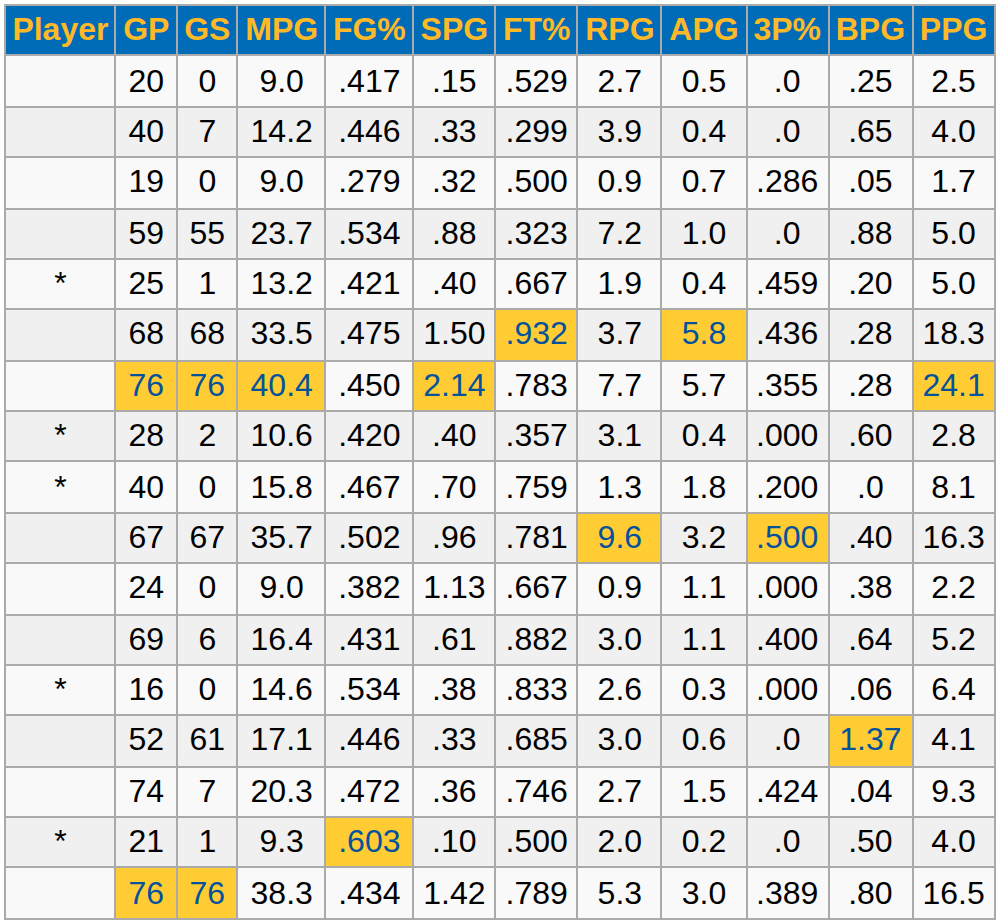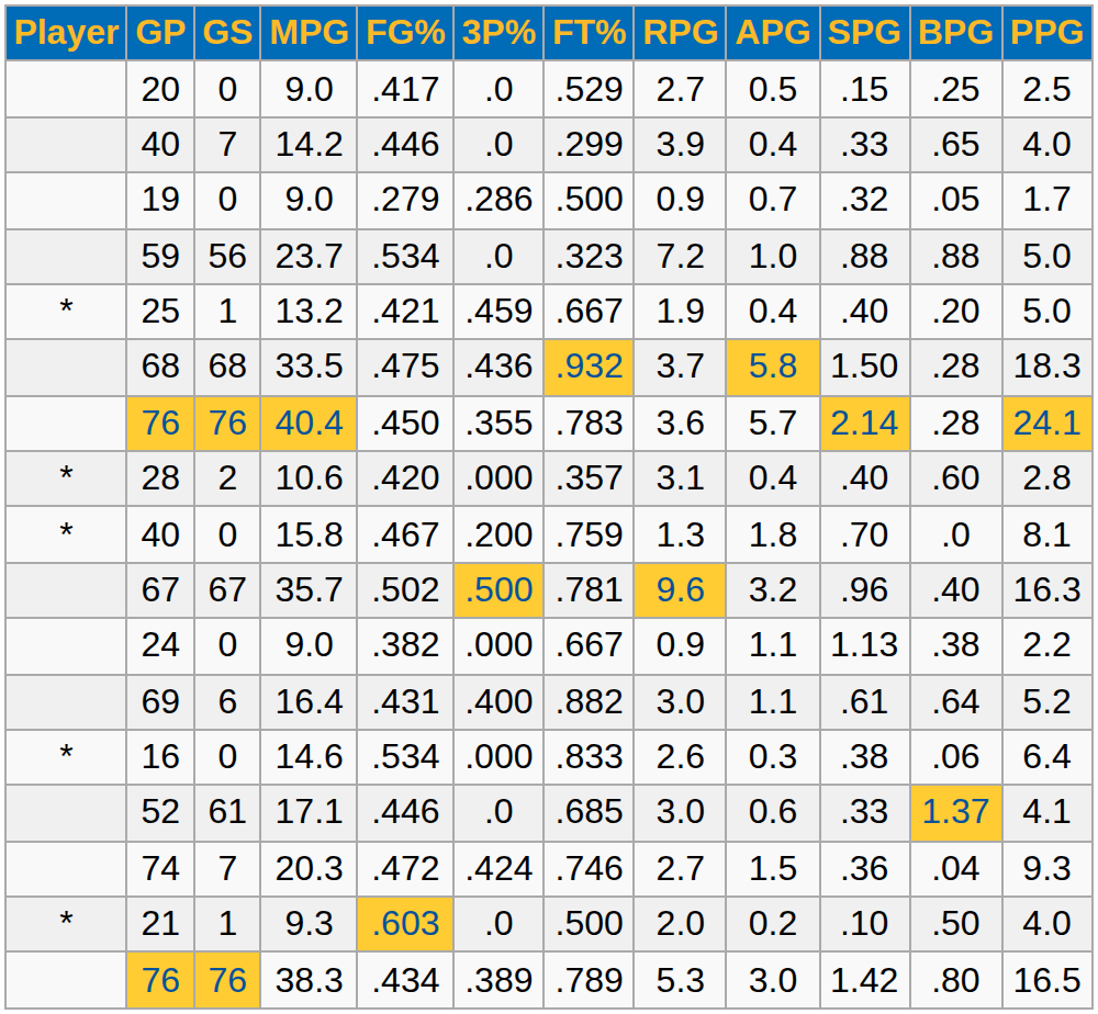 <table class="wikitable sortable" style="text-align:right;">
 <tr>
 <th style="background:#006bb6; color:#fdb927">Player</th>
 <th style="background:#006bb6; color:#fdb927">GP</th>
 <th style="background:#006bb6; color:#fdb927">GS</th>
 <th style="background:#006bb6; color:#fdb927">MPG</th>
 <th style="background:#006bb6; color:#fdb927">FG%</th>
-<th style="background:#006bb6; color:#fdb927">SPG</th>
+<th style="background:#006bb6; color:#fdb927">3P%</th>
 <th style="background:#006bb6; color:#fdb927">FT%</th>
 <th style="background:#006bb6; color:#fdb927">RPG</th>
 <th style="background:#006bb6; color:#fdb927">APG</th>
-<th style="background:#006bb6; color:#fdb927">3P%</th>
+<th style="background:#006bb6; color:#fdb927">SPG</th>
 <th style="background:#006bb6; color:#fdb927">BPG</th>
 <th style="background:#006bb6; color:#fdb927">PPG</th>
 </tr>
 <tr align="center" bgcolor="">
 <td></td>
 <td>20</td>
 <td>0</td>
 <td>9.0</td>
 <td>.417</td>
-<td>.15</td>
+<td>.0</td>
 <td>.529</td>
 <td>2.7</td>
 <td>0.5</td>
-<td>.0</td>
+<td>.15</td>
 <td>.25</td>
 <td>2.5</td>
 </tr>
 <tr align="center" bgcolor="#f0f0f0">
 <td></td>
 <td>40</td>
 <td>7</td>
 <td>14.2</td>
 <td>.446</td>
-<td>.33</td>
+<td>.0</td>
 <td>.299</td>
 <td>3.9</td>
 <td>0.4</td>
-<td>.0</td>
+<td>.33</td>
 <td>.65</td>
 <td>4.0</td>
 </tr>
 <tr align="center" bgcolor="">
 <td></td>
 <td>19</td>
 <td>0</td>
 <td>9.0</td>
 <td>.279</td>
-<td>.32</td>
+<td>.286</td>
 <td>.500</td>
 <td>0.9</td>
 <td>0.7</td>
-<td>.286</td>
+<td>.32</td>
 <td>.05</td>
 <td>1.7</td>
 </tr>
 <tr align="center" bgcolor="#f0f0f0">
 <td></td>
 <td>59</td>
-<td>55</td>
+<td>56</td>
 <td>23.7</td>
 <td>.534</td>
-<td>.88</td>
+<td>.0</td>
 <td>.323</td>
 <td>7.2</td>
 <td>1.0</td>
-<td>.0</td>
+<td>.88</td>
 <td>.88</td>
 <td>5.0</td>
 </tr>
 <tr align="center" bgcolor="">
 <td>*</td>
 <td>25</td>
 <td>1</td>
 <td>13.2</td>
 <td>.421</td>
-<td>.40</td>
+<td>.459</td>
 <td>.667</td>
 <td>1.9</td>
 <td>0.4</td>
-<td>.459</td>
+<td>.40</td>
 <td>.20</td>
 <td>5.0</td>
 </tr>
 <tr align="center" bgcolor="#f0f0f0">
 <td></td>
 <td>68</td>
 <td>68</td>
 <td>33.5</td>
 <td>.475</td>
-<td>1.50</td>
+<td>.436</td>
 <td style="background:#FFCC33;color:#04529c;">.932</td>
 <td>3.7</td>
 <td style="background:#FFCC33;color:#04529c;">5.8</td>
-<td>.436</td>
+<td>1.50</td>
 <td>.28</td>
 <td>18.3</td>
 </tr>
 <tr align="center" bgcolor="">
 <td></td>
 <td style="background:#FFCC33;color:#04529c;">76</td>
 <td style="background:#FFCC33;color:#04529c;">76</td>
 <td style="background:#FFCC33;color:#04529c;">40.4</td>
 <td>.450</td>
+<td>.355</td>
+<td>.783</td>
+<td>3.6</td>
+<td>5.7</td>
 <td style="background:#FFCC33;color:#04529c;">2.14</td>
-<td>.783</td>
-<td>7.7</td>
-<td>5.7</td>
-<td>.355</td>
 <td>.28</td>
 <td style="background:#FFCC33;color:#04529c;">24.1</td>
 </tr>
 <tr align="center" bgcolor="#f0f0f0">
 <td>*</td>
 <td>28</td>
 <td>2</td>
 <td>10.6</td>
 <td>.420</td>
-<td>.40</td>
+<td>.000</td>
 <td>.357</td>
 <td>3.1</td>
 <td>0.4</td>
-<td>.000</td>
+<td>.40</td>
 <td>.60</td>
 <td>2.8</td>
 </tr>
 <tr align="center" bgcolor="">
 <td>*</td>
 <td>40</td>
 <td>0</td>
 <td>15.8</td>
 <td>.467</td>
-<td>.70</td>
+<td>.200</td>
 <td>.759</td>
 <td>1.3</td>
 <td>1.8</td>
-<td>.200</td>
+<td>.70</td>
 <td>.0</td>
 <td>8.1</td>
 </tr>
 <tr align="center" bgcolor="#f0f0f0">
 <td></td>
 <td>67</td>
 <td>67</td>
 <td>35.7</td>
 <td>.502</td>
-<td>.96</td>
+<td style="background:#FFCC33;color:#04529c;">.500</td>
 <td>.781</td>
 <td style="background:#FFCC33;color:#04529c;">9.6</td>
 <td>3.2</td>
-<td style="background:#FFCC33;color:#04529c;">.500</td>
+<td>.96</td>
 <td>.40</td>
 <td>16.3</td>
 </tr>
 <tr align="center" bgcolor="">
 <td></td>
 <td>24</td>
 <td>0</td>
 <td>9.0</td>
 <td>.382</td>
-<td>1.13</td>
+<td>.000</td>
 <td>.667</td>
 <td>0.9</td>
 <td>1.1</td>
-<td>.000</td>
+<td>1.13</td>
 <td>.38</td>
 <td>2.2</td>
 </tr>
 <tr align="center" bgcolor="#f0f0f0">
 <td></td>
 <td>69</td>
 <td>6</td>
 <td>16.4</td>
 <td>.431</td>
-<td>.61</td>
+<td>.400</td>
 <td>.882</td>
 <td>3.0</td>
 <td>1.1</td>
-<td>.400</td>
+<td>.61</td>
 <td>.64</td>
 <td>5.2</td>
 </tr>
 <tr align="center" bgcolor="">
 <td>*</td>
 <td>16</td>
 <td>0</td>
 <td>14.6</td>
 <td>.534</td>
-<td>.38</td>
+<td>.000</td>
 <td>.833</td>
 <td>2.6</td>
 <td>0.3</td>
-<td>.000</td>
+<td>.38</td>
 <td>.06</td>
 <td>6.4</td>
 </tr>
 <tr align="center" bgcolor="#f0f0f0">
 <td></td>
 <td>52</td>
 <td>61</td>
 <td>17.1</td>
 <td>.446</td>
-<td>.33</td>
+<td>.0</td>
 <td>.685</td>
 <td>3.0</td>
 <td>0.6</td>
-<td>.0</td>
+<td>.33</td>
 <td style="background:#FFCC33;color:#04529c;">1.37</td>
 <td>4.1</td>
 </tr>
 <tr align="center" bgcolor="">
 <td></td>
 <td>74</td>
 <td>7</td>
 <td>20.3</td>
 <td>.472</td>
-<td>.36</td>
+<td>.424</td>
 <td>.746</td>
 <td>2.7</td>
 <td>1.5</td>
-<td>.424</td>
+<td>.36</td>
 <td>.04</td>
 <td>9.3</td>
 </tr>
 <tr align="center" bgcolor="#f0f0f0">
 <td>*</td>
 <td>21</td>
 <td>1</td>
 <td>9.3</td>
 <td style="background:#FFCC33;color:#04529c;">.603</td>
-<td>.10</td>
+<td>.0</td>
 <td>.500</td>
 <td>2.0</td>
 <td>0.2</td>
-<td>.0</td>
+<td>.10</td>
 <td>.50</td>
 <td>4.0</td>
 </tr>
 <tr align="center" bgcolor="">
 <td></td>
 <td style="background:#FFCC33;color:#04529c;">76</td>
 <td style="background:#FFCC33;color:#04529c;">76</td>
 <td>38.3</td>
 <td>.434</td>
-<td>1.42</td>
+<td>.389</td>
 <td>.789</td>
 <td>5.3</td>
 <td>3.0</td>
-<td>.389</td>
+<td>1.42</td>
 <td>.80</td>
 <td>16.5</td>
 </tr>
 </table>
